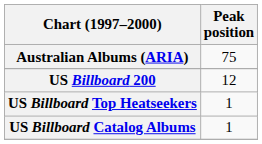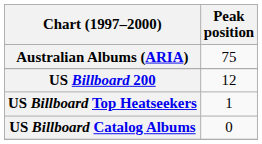 <table class="wikitable sortable plainrowheaders">
 <tr>
 <th>Chart (1997–2000)</th>
 <th>Peak<br>position</th>
 </tr>
 <tr>
 <th scope="row">Australian Albums (<a href='#'>ARIA</a>)</th>
 <td style="text-align:center;">75</td>
 </tr>
 <tr>
 </tr>
 <tr>
 </tr>
 <tr>
 </tr>
 <tr>
 </tr>
 <tr>
 </tr>
 <tr>
 </tr>
 <tr>
 <th scope="row">US <a href='#'><em>Billboard</em> 200</a></th>
 <td style="text-align:center;">12</td>
 </tr>
 <tr>
 <th scope="row">US <em>Billboard</em> <a href='#'>Top Heatseekers</a></th>
 <td style="text-align:center;">1</td>
 </tr>
 <tr>
 <th scope="row">US <em>Billboard</em> <a href='#'>Catalog Albums</a></th>
-<td style="text-align:center;">1</td>
+<td style="text-align:center;">0</td>
 </tr>
 <tr>
 </tr>
 </table>
